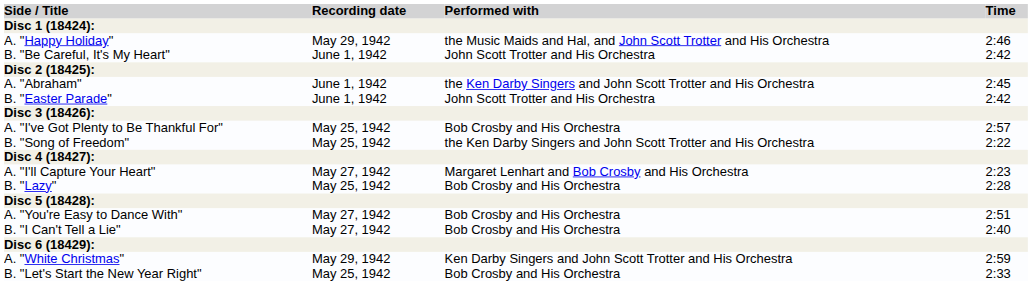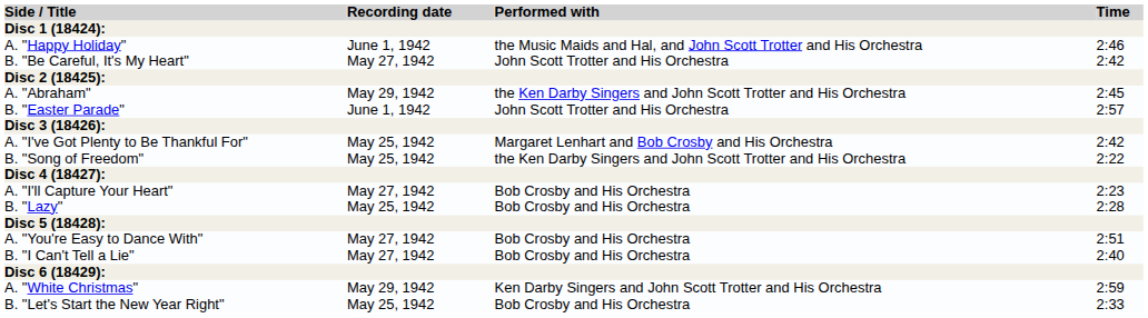 <table border="0" cellpadding="0" cellspacing="0" style="width: 100%; margin: 1em 1em 1em 0; background: #FCFDFF; border-collapse: collapse;">
 <tr bgcolor=#D3D3D4>
 <td><strong>Side / Title</strong></td>
 <td><strong>Recording date</strong></td>
 <td><strong>Performed with</strong></td>
 <td><strong>Time</strong></td>
 </tr>
 <tr bgcolor=#F2F0E6>
 <td colspan=4><strong>Disc 1 (18424):</strong></td>
 </tr>
 <tr>
 <td>A. "<a href='#'>Happy Holiday</a>"</td>
-<td>May 29, 1942</td>
+<td>June 1, 1942</td>
 <td>the Music Maids and Hal, and <a href='#'>John Scott Trotter</a> and His Orchestra</td>
 <td>2:46</td>
 </tr>
 <tr>
 <td>B. "Be Careful, It's My Heart"</td>
-<td>June 1, 1942</td>
+<td>May 27, 1942</td>
 <td>John Scott Trotter and His Orchestra</td>
 <td>2:42</td>
 </tr>
 <tr bgcolor=#F2F0E6>
 <td colspan=4><strong>Disc 2 (18425):</strong></td>
 </tr>
 <tr>
 <td>A. "Abraham"</td>
-<td>June 1, 1942</td>
+<td>May 29, 1942</td>
 <td>the <a href='#'>Ken Darby Singers</a> and John Scott Trotter and His Orchestra</td>
 <td>2:45</td>
 </tr>
 <tr>
 <td>B. "<a href='#'>Easter Parade</a>"</td>
 <td>June 1, 1942</td>
 <td>John Scott Trotter and His Orchestra</td>
-<td>2:42</td>
+<td>2:57</td>
 </tr>
 <tr bgcolor=#F2F0E6>
 <td colspan=4><strong>Disc 3 (18426):</strong></td>
 </tr>
 <tr>
 <td>A. "I've Got Plenty to Be Thankful For"</td>
 <td>May 25, 1942</td>
-<td>Bob Crosby and His Orchestra</td>
-<td>2:57</td>
+<td>Margaret Lenhart and <a href='#'>Bob Crosby</a> and His Orchestra</td>
+<td>2:42</td>
 </tr>
 <tr>
 <td>B. "Song of Freedom"</td>
 <td>May 25, 1942</td>
 <td>the Ken Darby Singers and John Scott Trotter and His Orchestra</td>
 <td>2:22</td>
 </tr>
 <tr bgcolor=#F2F0E6>
 <td colspan=4><strong>Disc 4 (18427):</strong></td>
 </tr>
 <tr>
 <td>A. "I'll Capture Your Heart"</td>
 <td>May 27, 1942</td>
-<td>Margaret Lenhart and <a href='#'>Bob Crosby</a> and His Orchestra</td>
+<td>Bob Crosby and His Orchestra</td>
 <td>2:23</td>
 </tr>
 <tr>
 <td>B. "<a href='#'>Lazy</a>"</td>
 <td>May 25, 1942</td>
 <td>Bob Crosby and His Orchestra</td>
 <td>2:28</td>
 </tr>
 <tr bgcolor=#F2F0E6>
 <td colspan=4><strong>Disc 5 (18428):</strong></td>
 </tr>
 <tr>
 <td>A. "You're Easy to Dance With"</td>
 <td>May 27, 1942</td>
 <td>Bob Crosby and His Orchestra</td>
 <td>2:51</td>
 </tr>
 <tr>
 <td>B. "I Can't Tell a Lie"</td>
 <td>May 27, 1942</td>
 <td>Bob Crosby and His Orchestra</td>
 <td>2:40</td>
 </tr>
 <tr bgcolor=#F2F0E6>
 <td colspan=4><strong>Disc 6 (18429):</strong></td>
 </tr>
 <tr>
 <td>A. "<a href='#'>White Christmas</a>"</td>
 <td>May 29, 1942</td>
 <td>Ken Darby Singers and John Scott Trotter and His Orchestra</td>
 <td>2:59</td>
 </tr>
 <tr>
 <td>B. "Let's Start the New Year Right"</td>
 <td>May 25, 1942</td>
 <td>Bob Crosby and His Orchestra</td>
 <td>2:33</td>
 </tr>
 </table>
